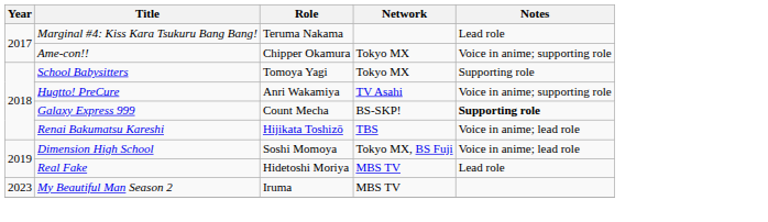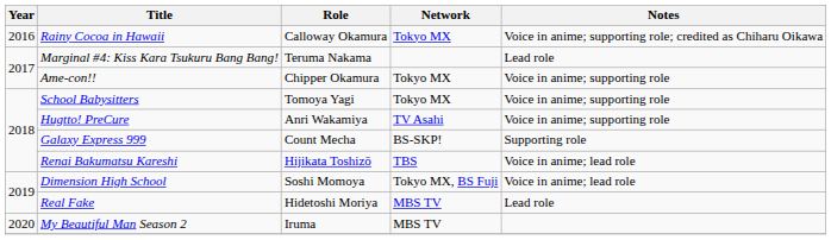 <table class="wikitable sortable">
 <tr>
 <th>Year</th>
 <th>Title</th>
 <th>Role</th>
 <th>Network</th>
 <th class="unsortable">Notes</th>
+</tr>
+<tr>
+<td>2016</td>
+<td><em><a href='#'>Rainy Cocoa in Hawaii</a></em></td>
+<td>Calloway Okamura</td>
+<td><a href='#'>Tokyo MX</a></td>
+<td>Voice in anime; supporting role; credited as Chiharu Oikawa</td>
 </tr>
 <tr>
 <td rowspan="2">2017</td>
 <td><em>Marginal #4: Kiss Kara Tsukuru Bang Bang!</em></td>
 <td>Teruma Nakama</td>
 <td></td>
 <td>Lead role</td>
 </tr>
 <tr>
 <td><em>Ame-con!!</em></td>
 <td>Chipper Okamura</td>
 <td>Tokyo MX</td>
 <td>Voice in anime; supporting role</td>
 </tr>
 <tr>
 <td rowspan="4">2018</td>
 <td><em><a href='#'>School Babysitters</a></em></td>
 <td>Tomoya Yagi</td>
 <td>Tokyo MX</td>
-<td>Supporting role</td>
+<td>Voice in anime; supporting role</td>
 </tr>
 <tr>
 <td><em><a href='#'>Hugtto! PreCure</a></em></td>
 <td>Anri Wakamiya</td>
 <td><a href='#'>TV Asahi</a></td>
 <td>Voice in anime; supporting role</td>
 </tr>
 <tr>
 <td><em><a href='#'>Galaxy Express 999</a></em></td>
 <td>Count Mecha</td>
 <td>BS-SKP!</td>
-<td><strong>Supporting role</strong></td>
+<td>Supporting role</td>
 </tr>
 <tr>
 <td><em><a href='#'>Renai Bakumatsu Kareshi</a></em></td>
 <td><a href='#'>Hijikata Toshizō</a></td>
 <td><a href='#'>TBS</a></td>
 <td>Voice in anime; lead role</td>
 </tr>
 <tr>
 <td rowspan="2">2019</td>
 <td><em><a href='#'>Dimension High School</a></em></td>
 <td>Soshi Momoya</td>
 <td>Tokyo MX, <a href='#'>BS Fuji</a></td>
 <td>Voice in anime; lead role</td>
 </tr>
 <tr>
 <td><em><a href='#'>Real Fake</a></em></td>
 <td>Hidetoshi Moriya</td>
 <td><a href='#'>MBS TV</a></td>
 <td>Lead role</td>
 </tr>
 <tr>
-<td>2023</td>
+<td>2020</td>
 <td><em><a href='#'>My Beautiful Man</a> Season 2</em></td>
 <td>Iruma</td>
 <td>MBS TV</td>
 <td></td>
 </tr>
 <tr>
 </tr>
 </table>
